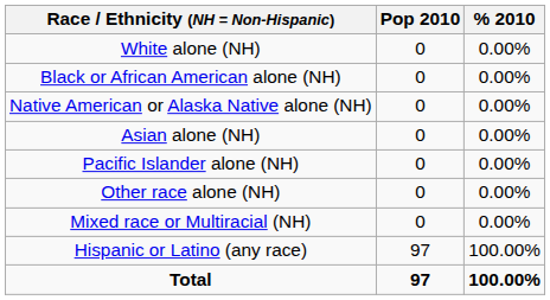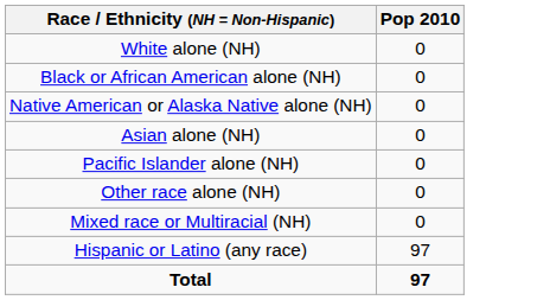 <table class="wikitable" style="text-align:center;">
 <tr>
 <th>Race / Ethnicity <small>(<em>NH = Non-Hispanic</em>)</small></th>
 <th>Pop 2010</th>
-<th>% 2010</th>
 </tr>
 <tr>
 <td><a href='#'>White</a> alone (NH)</td>
 <td>0</td>
-<td>0.00%</td>
 </tr>
 <tr>
 <td><a href='#'>Black or African American</a> alone (NH)</td>
 <td>0</td>
-<td>0.00%</td>
 </tr>
 <tr>
 <td><a href='#'>Native American</a> or <a href='#'>Alaska Native</a> alone (NH)</td>
 <td>0</td>
-<td>0.00%</td>
 </tr>
 <tr>
 <td><a href='#'>Asian</a> alone (NH)</td>
 <td>0</td>
-<td>0.00%</td>
 </tr>
 <tr>
 <td><a href='#'>Pacific Islander</a> alone (NH)</td>
 <td>0</td>
-<td>0.00%</td>
 </tr>
 <tr>
 <td><a href='#'>Other race</a> alone (NH)</td>
 <td>0</td>
-<td>0.00%</td>
 </tr>
 <tr>
 <td><a href='#'>Mixed race or Multiracial</a> (NH)</td>
 <td>0</td>
-<td>0.00%</td>
 </tr>
 <tr>
 <td><a href='#'>Hispanic or Latino</a> (any race)</td>
 <td>97</td>
-<td>100.00%</td>
 </tr>
 <tr>
 <td><strong>Total</strong></td>
 <td><strong>97</strong></td>
-<td><strong>100.00%</strong></td>
 </tr>
 </table>
